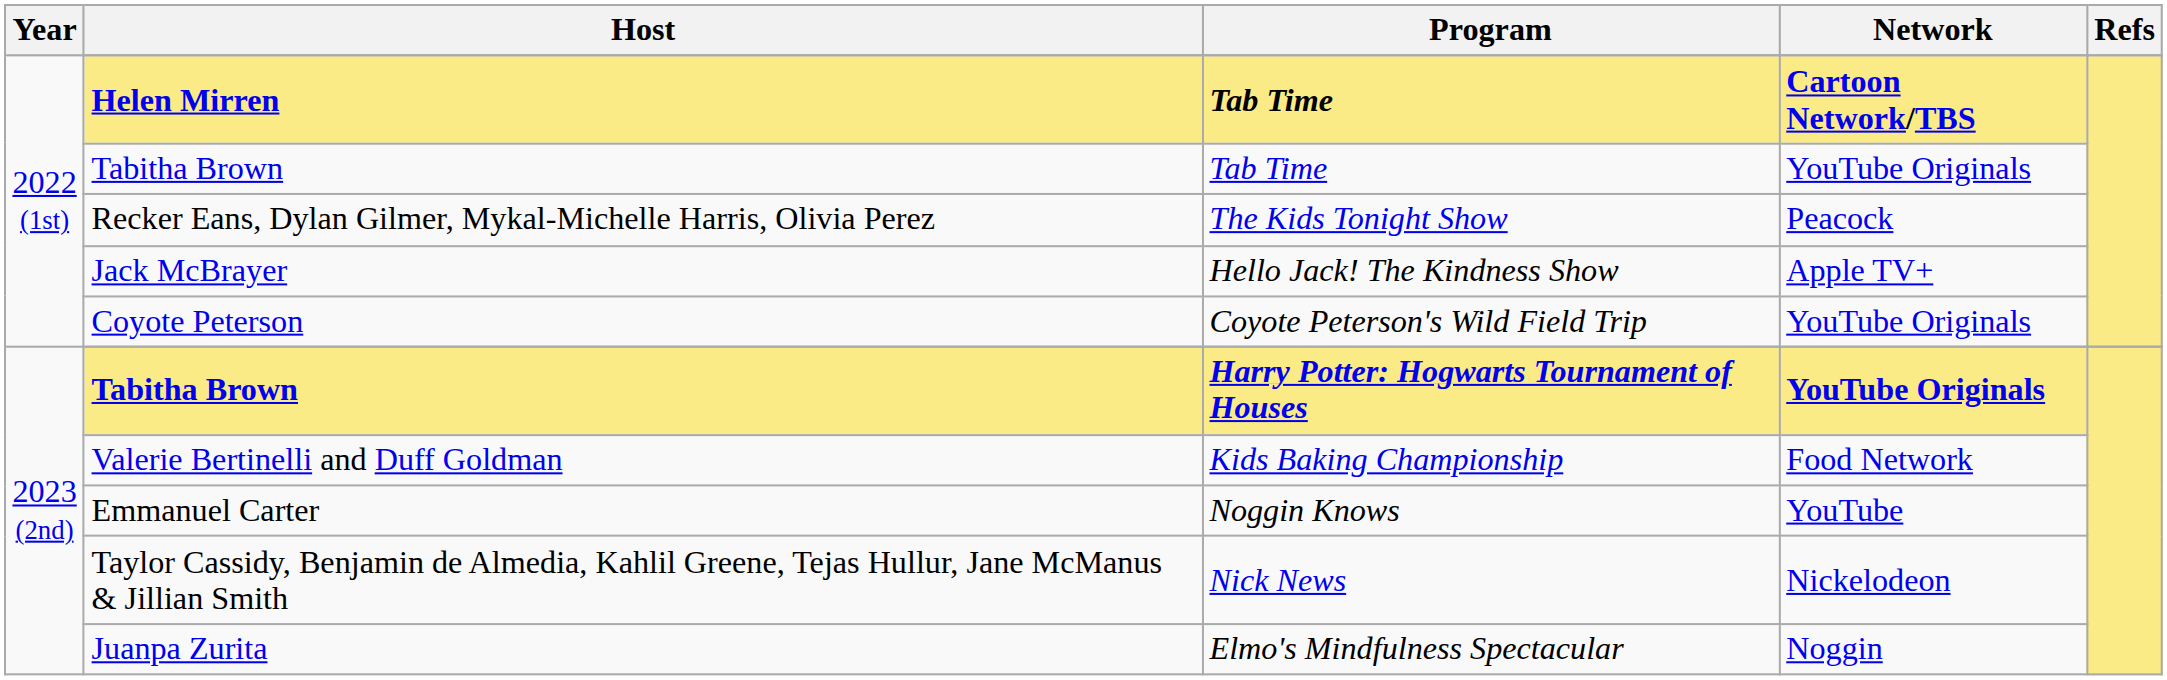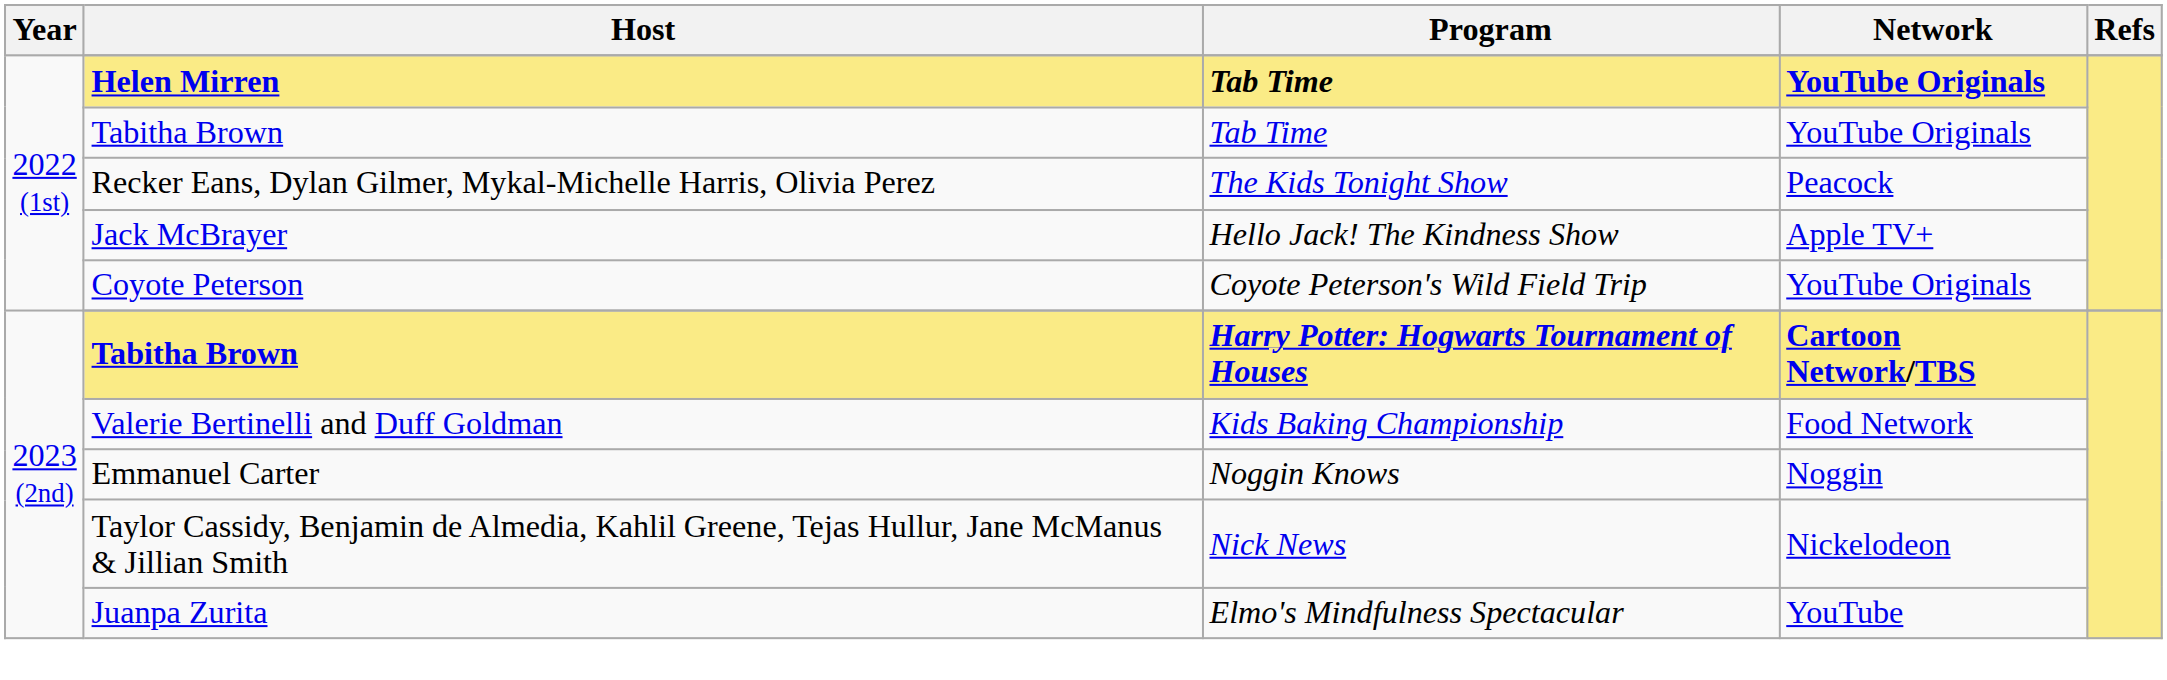 <table class="wikitable"  width="85%">
 <tr bgcolor="#bebebe">
 <th>Year</th>
 <th>Host</th>
 <th>Program</th>
 <th>Network</th>
 <th>Refs</th>
 </tr>
 <tr>
 <td rowspan=6 style="text-align:center"><a href='#'>2022</a><br><small><a href='#'>(1st)</a></small></td>
 </tr>
 <tr style="background:#FAEB86">
 <td><strong><a href='#'>Helen Mirren</a></strong></td>
 <td><strong><em>Tab Time</em></strong></td>
-<td><strong><a href='#'>Cartoon Network</a>/<a href='#'>TBS</a></strong></td>
+<td><strong><a href='#'>YouTube Originals</a></strong></td>
 <td rowspan=5 style="text-align:center"></td>
 </tr>
 <tr>
 <td><a href='#'>Tabitha Brown</a></td>
 <td><em><a href='#'>Tab Time</a></em></td>
 <td><a href='#'>YouTube Originals</a></td>
 </tr>
 <tr>
 <td>Recker Eans, Dylan Gilmer, Mykal-Michelle Harris, Olivia Perez</td>
 <td><em><a href='#'>The Kids Tonight Show</a></em></td>
 <td><a href='#'>Peacock</a></td>
 </tr>
 <tr>
 <td><a href='#'>Jack McBrayer</a></td>
 <td><em>Hello Jack! The Kindness Show</em></td>
 <td><a href='#'>Apple TV+</a></td>
 </tr>
 <tr>
 <td><a href='#'>Coyote Peterson</a></td>
 <td><em>Coyote Peterson's Wild Field Trip</em></td>
 <td><a href='#'>YouTube Originals</a></td>
 </tr>
 <tr>
 <td rowspan=6 style="text-align:center"><a href='#'>2023</a><br><small><a href='#'>(2nd)</a></small></td>
 </tr>
 <tr style="background:#FAEB86">
 <td><strong><a href='#'>Tabitha Brown</a></strong></td>
 <td><strong><em><a href='#'>Harry Potter: Hogwarts Tournament of Houses</a></em></strong></td>
-<td><strong><a href='#'>YouTube Originals</a></strong></td>
+<td><strong><a href='#'>Cartoon Network</a>/<a href='#'>TBS</a></strong></td>
 <td rowspan=6 style="text-align:center"></td>
 </tr>
 <tr>
 <td><a href='#'>Valerie Bertinelli</a> and <a href='#'>Duff Goldman</a></td>
 <td><em><a href='#'>Kids Baking Championship</a></em></td>
 <td><a href='#'>Food Network</a></td>
 </tr>
 <tr>
 <td>Emmanuel Carter</td>
 <td><em>Noggin Knows</em></td>
-<td><a href='#'>YouTube</a></td>
+<td><a href='#'>Noggin</a></td>
 </tr>
 <tr>
 <td>Taylor Cassidy, Benjamin de Almedia, Kahlil Greene, Tejas Hullur, Jane McManus & Jillian Smith</td>
 <td><em><a href='#'>Nick News</a></em></td>
 <td><a href='#'>Nickelodeon</a></td>
 </tr>
 <tr>
 <td><a href='#'>Juanpa Zurita</a></td>
 <td><em>Elmo's Mindfulness Spectacular</em></td>
-<td><a href='#'>Noggin</a></td>
+<td><a href='#'>YouTube</a></td>
 </tr>
 </table>
